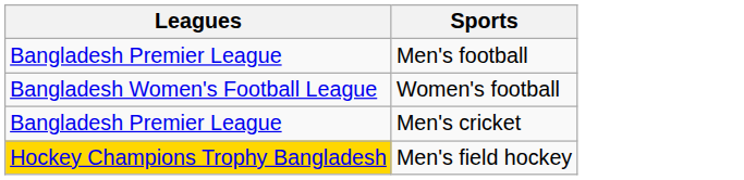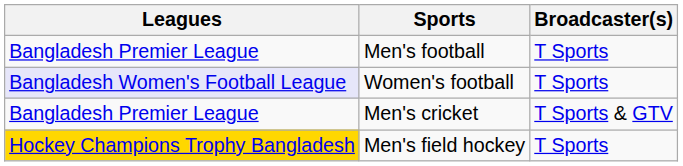 <table class="wikitable">
 <tr>
 <th>Leagues</th>
 <th>Sports</th>
+<th>Broadcaster(s)</th>
 </tr>
 <tr>
 <td><a href='#'>Bangladesh Premier League</a></td>
 <td>Men's football</td>
+<td><a href='#'>T Sports</a></td>
 </tr>
 <tr>
-<td><a href='#'>Bangladesh Women's Football League</a></td>
+<td style="background: lavender;"><a href='#'>Bangladesh Women's Football League</a></td>
 <td>Women's football</td>
+<td><a href='#'>T Sports</a></td>
 </tr>
 <tr>
 <td><a href='#'>Bangladesh Premier League</a></td>
 <td>Men's cricket</td>
+<td><a href='#'>T Sports</a> & <a href='#'>GTV</a></td>
 </tr>
 <tr>
 <td style="background: gold;"><a href='#'>Hockey Champions Trophy Bangladesh</a></td>
 <td>Men's field hockey</td>
+<td><a href='#'>T Sports</a></td>
 </tr>
 </table>
